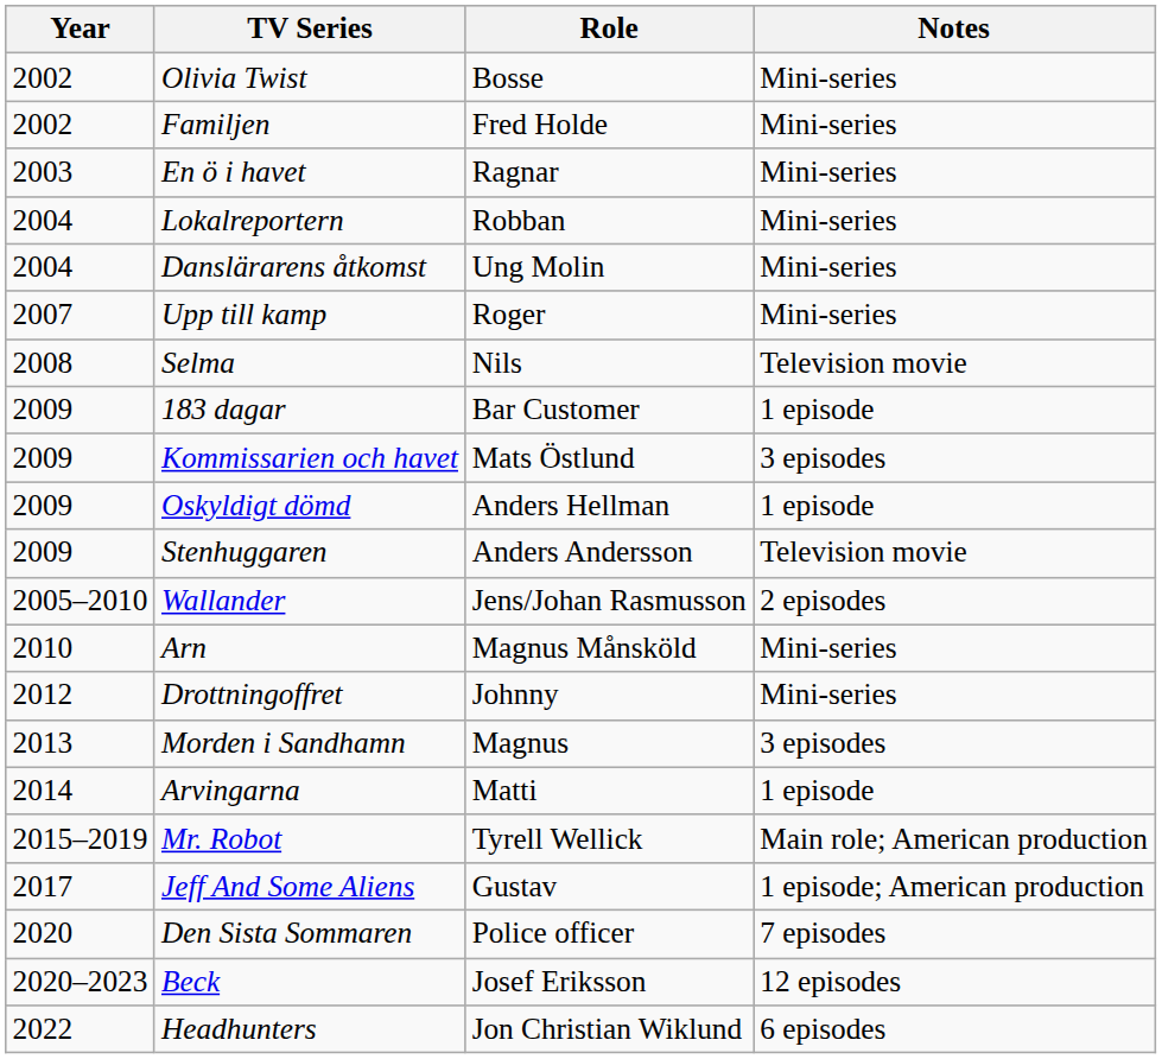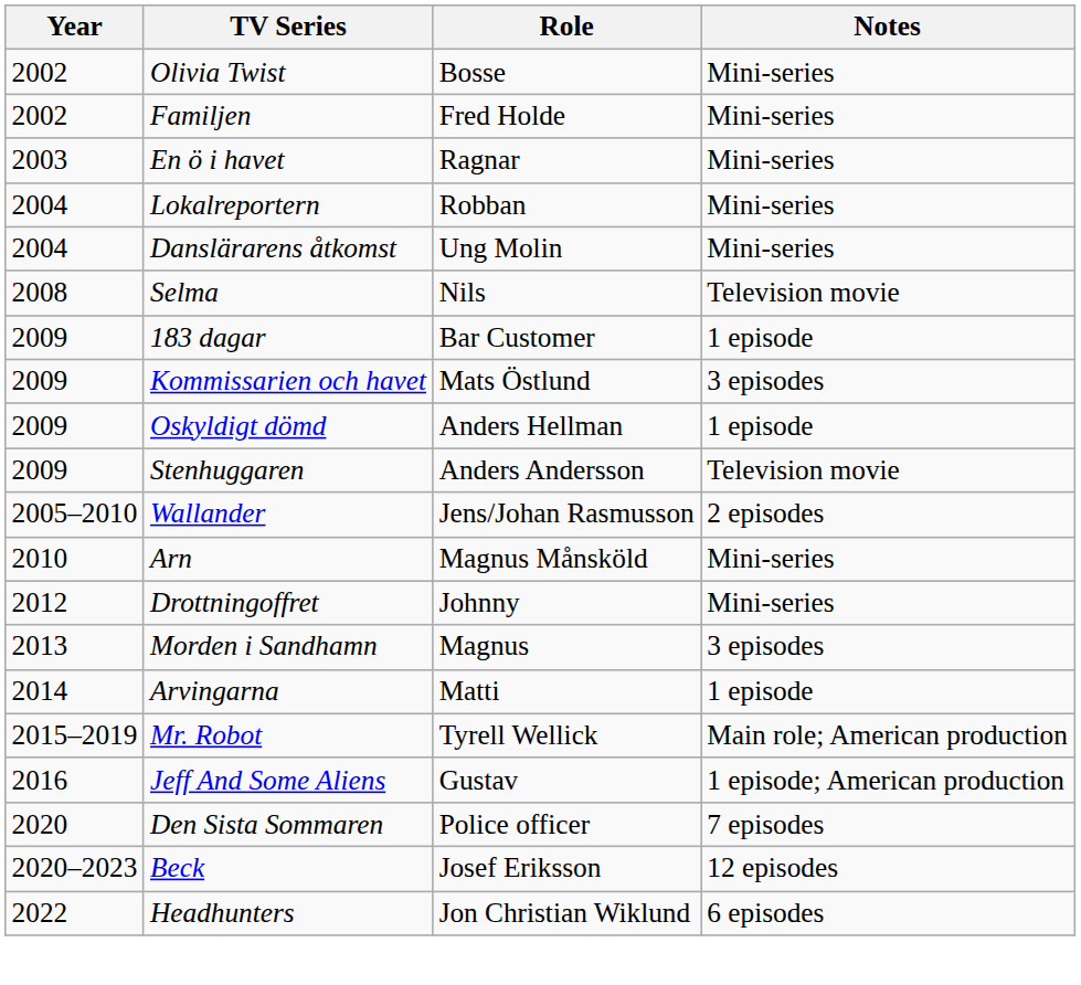 <table class="wikitable plainrowheaders sortable">
 <tr>
 <th>Year</th>
 <th>TV Series</th>
 <th>Role</th>
 <th>Notes</th>
 </tr>
 <tr>
 <td>2002</td>
 <td><em>Olivia Twist</em></td>
 <td>Bosse</td>
 <td>Mini-series</td>
 </tr>
 <tr>
 <td>2002</td>
 <td><em>Familjen</em></td>
 <td>Fred Holde</td>
 <td>Mini-series</td>
 </tr>
 <tr>
 <td>2003</td>
 <td><em>En ö i havet</em></td>
 <td>Ragnar</td>
 <td>Mini-series</td>
 </tr>
 <tr>
 <td>2004</td>
 <td><em>Lokalreportern</em></td>
 <td>Robban</td>
 <td>Mini-series</td>
 </tr>
 <tr>
 <td>2004</td>
 <td><em>Danslärarens åtkomst</em></td>
 <td>Ung Molin</td>
-<td>Mini-series</td>
-</tr>
-<tr>
-<td>2007</td>
-<td><em>Upp till kamp</em></td>
-<td>Roger</td>
 <td>Mini-series</td>
 </tr>
 <tr>
 <td>2008</td>
 <td><em>Selma</em></td>
 <td>Nils</td>
 <td>Television movie</td>
 </tr>
 <tr>
 <td>2009</td>
 <td><em>183 dagar</em></td>
 <td>Bar Customer</td>
 <td>1 episode</td>
 </tr>
 <tr>
 <td>2009</td>
 <td><em><a href='#'>Kommissarien och havet</a></em></td>
 <td>Mats Östlund</td>
 <td>3 episodes</td>
 </tr>
 <tr>
 <td>2009</td>
 <td><em><a href='#'>Oskyldigt dömd</a></em></td>
 <td>Anders Hellman</td>
 <td>1 episode</td>
 </tr>
 <tr>
 <td>2009</td>
 <td><em>Stenhuggaren</em></td>
 <td>Anders Andersson</td>
 <td>Television movie</td>
 </tr>
 <tr>
 <td>2005–2010</td>
 <td><em><a href='#'>Wallander</a></em></td>
 <td>Jens/Johan Rasmusson</td>
 <td>2 episodes</td>
 </tr>
 <tr>
 <td>2010</td>
 <td><em>Arn</em></td>
 <td>Magnus Månsköld</td>
 <td>Mini-series</td>
 </tr>
 <tr>
 <td>2012</td>
 <td><em>Drottningoffret</em></td>
 <td>Johnny</td>
 <td>Mini-series</td>
 </tr>
 <tr>
 <td>2013</td>
 <td><em>Morden i Sandhamn</em></td>
 <td>Magnus</td>
 <td>3 episodes</td>
 </tr>
 <tr>
 <td>2014</td>
 <td><em>Arvingarna</em></td>
 <td>Matti</td>
 <td>1 episode</td>
 </tr>
 <tr>
 <td>2015–2019</td>
 <td><em><a href='#'>Mr. Robot</a></em></td>
 <td>Tyrell Wellick</td>
 <td>Main role; American production</td>
 </tr>
 <tr>
-<td>2017</td>
+<td>2016</td>
 <td><a href='#'><em>Jeff And Some Aliens</em></a></td>
 <td>Gustav</td>
 <td>1 episode; American production</td>
 </tr>
 <tr>
 <td>2020</td>
 <td><em>Den Sista Sommaren</em></td>
 <td>Police officer</td>
 <td>7 episodes</td>
 </tr>
 <tr>
 <td>2020–2023</td>
 <td><a href='#'><em>Beck</em></a></td>
 <td>Josef Eriksson</td>
 <td>12 episodes</td>
 </tr>
 <tr>
 <td>2022</td>
 <td><em>Headhunters</em></td>
 <td>Jon Christian Wiklund</td>
 <td>6 episodes</td>
 </tr>
 </table>
